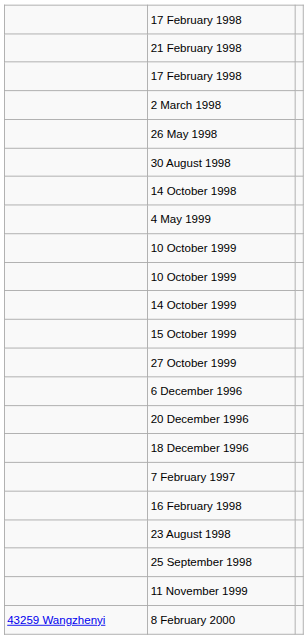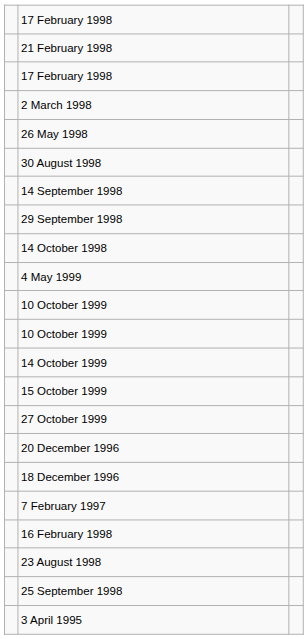 <table class="wikitable" style="font-size: 80%; float: left; width: 26em; margin-right: 1em; height: 700px">
 <tr>
 <td></td>
 <td>17 February 1998</td>
 <td></td>
 </tr>
 <tr>
 <td></td>
 <td>21 February 1998</td>
 <td></td>
 </tr>
 <tr>
 <td></td>
 <td>17 February 1998</td>
 <td></td>
 </tr>
 <tr>
 <td></td>
 <td>2 March 1998</td>
 <td></td>
 </tr>
 <tr>
 <td></td>
 <td>26 May 1998</td>
 <td></td>
 </tr>
 <tr>
 <td></td>
 <td>30 August 1998</td>
+<td></td>
+</tr>
+<tr>
+<td></td>
+<td>14 September 1998</td>
+<td></td>
+</tr>
+<tr>
+<td></td>
+<td>29 September 1998</td>
 <td></td>
 </tr>
 <tr>
 <td></td>
 <td>14 October 1998</td>
 <td></td>
 </tr>
 <tr>
 <td></td>
 <td>4 May 1999</td>
 <td></td>
 </tr>
 <tr>
 <td></td>
 <td>10 October 1999</td>
 <td></td>
 </tr>
 <tr>
 <td></td>
 <td>10 October 1999</td>
 <td></td>
 </tr>
 <tr>
 <td></td>
 <td>14 October 1999</td>
 <td></td>
 </tr>
 <tr>
 <td></td>
 <td>15 October 1999</td>
 <td></td>
 </tr>
 <tr>
 <td></td>
 <td>27 October 1999</td>
 <td></td>
 </tr>
 <tr>
 <td></td>
-<td>6 December 1996</td>
-<td></td>
-</tr>
-<tr>
-<td></td>
 <td>20 December 1996</td>
 <td></td>
 </tr>
 <tr>
 <td></td>
 <td>18 December 1996</td>
 <td></td>
 </tr>
 <tr>
 <td></td>
 <td>7 February 1997</td>
 <td></td>
 </tr>
 <tr>
 <td></td>
 <td>16 February 1998</td>
 <td></td>
 </tr>
 <tr>
 <td></td>
 <td>23 August 1998</td>
 <td></td>
 </tr>
 <tr>
 <td></td>
 <td>25 September 1998</td>
 <td></td>
 </tr>
 <tr>
 <td></td>
-<td>11 November 1999</td>
-<td></td>
-</tr>
-<tr>
-<td><a href='#'>43259 Wangzhenyi</a></td>
-<td>8 February 2000</td>
+<td>3 April 1995</td>
 <td></td>
 </tr>
 </table>
